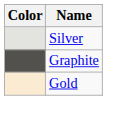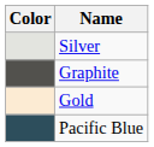 <table class="wikitable">
 <tr>
 <th>Color</th>
 <th>Name</th>
 </tr>
 <tr>
 <td bgcolor="e3e4df"></td>
 <td><a href='#'>Silver</a></td>
 </tr>
 <tr>
 <td bgcolor="52514d"></td>
 <td><a href='#'>Graphite</a></td>
 </tr>
 <tr>
 <td bgcolor="fcebd3"></td>
 <td><a href='#'>Gold</a></td>
 </tr>
+<tr>
+<td bgcolor="2d4e5c"></td>
+<td>Pacific Blue</td>
+</tr>
 </table>
